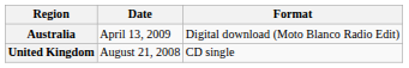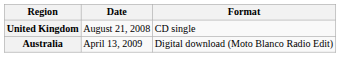 <table class="wikitable plainrowheaders">
 <tr>
 <th>Region</th>
 <th>Date</th>
 <th>Format</th>
 </tr>
 <tr>
+<th scope="row">United Kingdom</th>
+<td style="text-align:left;">August 21, 2008</td>
+<td style="text-align:left;">CD single</td>
+</tr>
+<tr>
 <th scope="row">Australia</th>
 <td>April 13, 2009</td>
 <td>Digital download (Moto Blanco Radio Edit)</td>
 </tr>
-<tr>
-<th scope="row">United Kingdom</th>
-<td style="text-align:left;">August 21, 2008</td>
-<td style="text-align:left;">CD single</td>
-</tr>
 </table>
